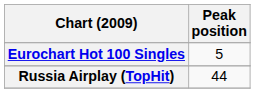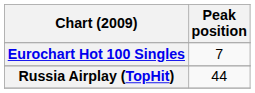 <table class="wikitable sortable plainrowheaders" style="text-align:center">
 <tr>
 <th scope="col">Chart (2009)</th>
 <th scope="col">Peak<br>position</th>
 </tr>
 <tr>
 </tr>
 <tr>
 </tr>
 <tr>
 <th scope="row"><a href='#'>Eurochart Hot 100 Singles</a></th>
-<td>5</td>
+<td>7</td>
 </tr>
 <tr>
 </tr>
 <tr>
 <th scope="row">Russia Airplay (<a href='#'>TopHit</a>)</th>
 <td>44</td>
 </tr>
 <tr>
 </tr>
 </table>
